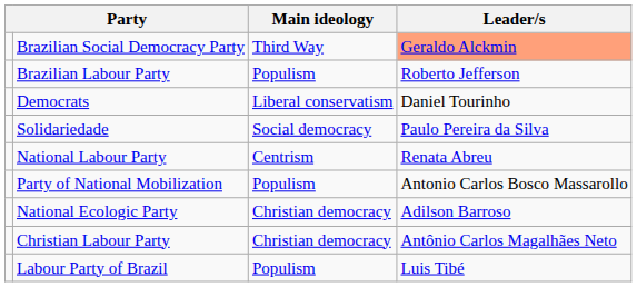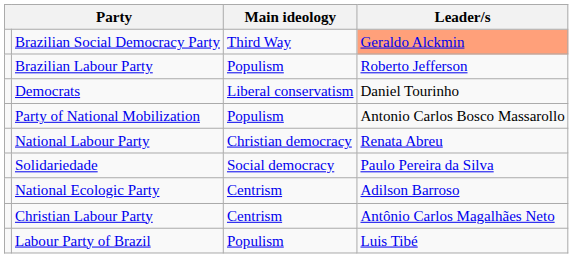 <table class="wikitable" style="font-size:95%">
 <tr>
 <th colspan=2>Party</th>
 <th>Main ideology</th>
 <th>Leader/s</th>
 </tr>
 <tr>
 <td></td>
 <td><a href='#'>Brazilian Social Democracy Party</a></td>
 <td><a href='#'>Third Way</a></td>
 <td style="background: lightsalmon;"><a href='#'>Geraldo Alckmin</a></td>
 </tr>
 <tr>
 <td></td>
 <td><a href='#'>Brazilian Labour Party</a></td>
 <td><a href='#'>Populism</a></td>
 <td><a href='#'>Roberto Jefferson</a></td>
 </tr>
 <tr>
 <td></td>
 <td><a href='#'>Democrats</a></td>
 <td><a href='#'>Liberal conservatism</a></td>
 <td>Daniel Tourinho</td>
 </tr>
 <tr>
 <td></td>
+<td><a href='#'>Party of National Mobilization</a></td>
+<td><a href='#'>Populism</a></td>
+<td>Antonio Carlos Bosco Massarollo</td>
+</tr>
+<tr>
+<td></td>
+<td><a href='#'>National Labour Party</a></td>
+<td><a href='#'>Christian democracy</a></td>
+<td><a href='#'>Renata Abreu</a></td>
+</tr>
+<tr>
+<td></td>
 <td><a href='#'>Solidariedade</a></td>
 <td><a href='#'>Social democracy</a></td>
 <td><a href='#'>Paulo Pereira da Silva</a></td>
 </tr>
 <tr>
 <td></td>
-<td><a href='#'>National Labour Party</a></td>
+<td><a href='#'>National Ecologic Party</a></td>
 <td><a href='#'>Centrism</a></td>
-<td><a href='#'>Renata Abreu</a></td>
-</tr>
-<tr>
-<td></td>
-<td><a href='#'>Party of National Mobilization</a></td>
-<td><a href='#'>Populism</a></td>
-<td>Antonio Carlos Bosco Massarollo</td>
-</tr>
-<tr>
-<td></td>
-<td><a href='#'>National Ecologic Party</a></td>
-<td><a href='#'>Christian democracy</a></td>
 <td><a href='#'>Adilson Barroso</a></td>
 </tr>
 <tr>
 <td></td>
 <td><a href='#'>Christian Labour Party</a></td>
-<td><a href='#'>Christian democracy</a></td>
+<td><a href='#'>Centrism</a></td>
 <td><a href='#'>Antônio Carlos Magalhães Neto</a></td>
 </tr>
 <tr>
 <td></td>
 <td><a href='#'>Labour Party of Brazil</a></td>
 <td><a href='#'>Populism</a></td>
 <td><a href='#'>Luis Tibé</a></td>
 </tr>
 </table>
